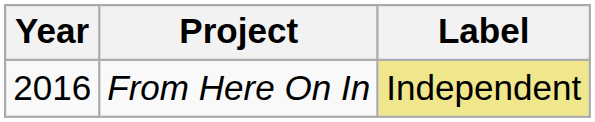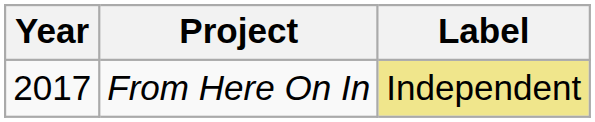 <table class="wikitable">
 <tr>
 <th>Year</th>
 <th>Project</th>
 <th>Label</th>
 </tr>
 <tr>
-<td>2016</td>
+<td>2017</td>
 <td><em>From Here On In</em></td>
 <td style="background: khaki;">Independent</td>
 </tr>
 </table>
